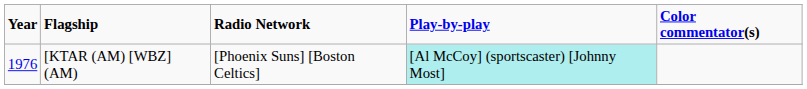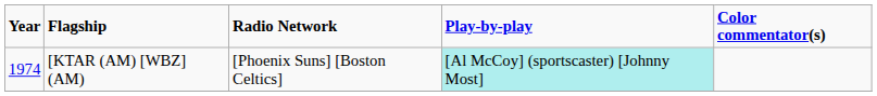 <table class="wikitable">
 <tr>
 <td><strong>Year</strong></td>
 <td><strong>Flagship</strong></td>
 <td><strong>Radio Network</strong></td>
 <td><strong><a href='#'>Play-by-play</a></strong></td>
 <td><strong><a href='#'>Color commentator</a>(s)</strong></td>
 </tr>
 <tr>
-<td><a href='#'>1976</a></td>
+<td><a href='#'>1974</a></td>
 <td>[KTAR (AM) [WBZ] (AM)</td>
 <td>[Phoenix Suns] [Boston Celtics]</td>
 <td style="background: paleturquoise;">[Al McCoy] (sportscaster) [Johnny Most]</td>
 <td></td>
 </tr>
 <tr>
 </tr>
 </table>
